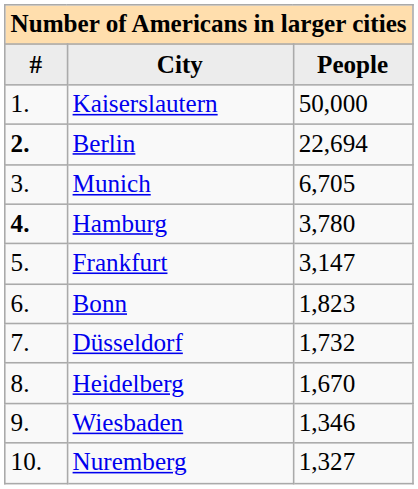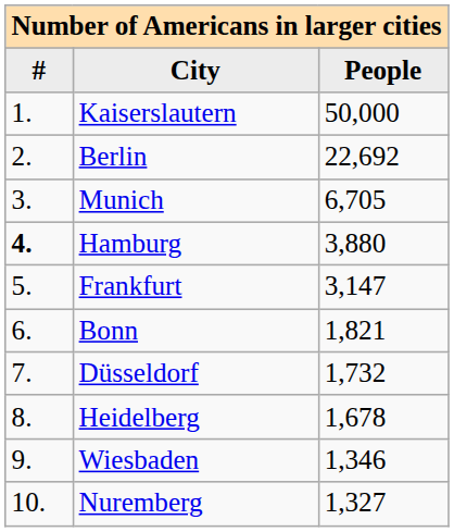 <table class="wikitable">
 <tr>
 <td colspan="10"  style="text-align:center; background:#ffdead;"><strong>Number of Americans in larger cities </strong></td>
 </tr>
 <tr style="background:#ddd;">
 <th style="background:#ececec;">#</th>
 <th style="background:#ececec;">City</th>
 <th style="background:#ececec;">People</th>
 </tr>
 <tr style="text-align:left;">
 <td>1.</td>
 <td><a href='#'>Kaiserslautern</a></td>
 <td>50,000</td>
 </tr>
 <tr style="text-align:left;">
-<td><strong>2.</strong></td>
+<td>2.</td>
 <td><a href='#'>Berlin</a></td>
-<td>22,694</td>
+<td>22,692</td>
 </tr>
 <tr style="text-align:left;">
 <td>3.</td>
 <td><a href='#'>Munich</a></td>
 <td>6,705</td>
 </tr>
 <tr style="text-align:left;">
 <td><strong>4.</strong></td>
 <td><a href='#'>Hamburg</a></td>
-<td>3,780</td>
+<td>3,880</td>
 </tr>
 <tr style="text-align:left;">
 <td>5.</td>
 <td><a href='#'>Frankfurt</a></td>
 <td>3,147</td>
 </tr>
 <tr style="text-align:left;">
 <td>6.</td>
 <td><a href='#'>Bonn</a></td>
-<td>1,823</td>
+<td>1,821</td>
 </tr>
 <tr style="text-align:left;">
 <td>7.</td>
 <td><a href='#'>Düsseldorf</a></td>
 <td>1,732</td>
 </tr>
 <tr style="text-align:left;">
 <td>8.</td>
 <td><a href='#'>Heidelberg</a></td>
-<td>1,670</td>
+<td>1,678</td>
 </tr>
 <tr style="text-align:left;">
 <td>9.</td>
 <td><a href='#'>Wiesbaden</a></td>
 <td>1,346</td>
 </tr>
 <tr style="text-align:left;">
 <td>10.</td>
 <td><a href='#'>Nuremberg</a></td>
 <td>1,327</td>
 </tr>
 </table>
